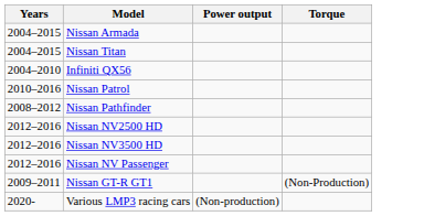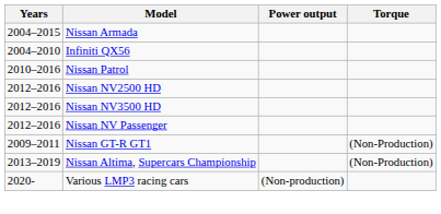 <table class="wikitable">
 <tr>
 <th>Years</th>
 <th>Model</th>
 <th>Power output</th>
 <th>Torque</th>
 </tr>
 <tr>
 <td>2004–2015</td>
 <td><a href='#'>Nissan Armada</a></td>
 <td></td>
 <td></td>
 </tr>
 <tr>
-<td>2004–2015</td>
-<td><a href='#'>Nissan Titan</a></td>
-<td></td>
-<td></td>
-</tr>
-<tr>
 <td>2004–2010</td>
 <td><a href='#'>Infiniti QX56</a></td>
 <td></td>
 <td></td>
 </tr>
 <tr>
 <td>2010–2016</td>
 <td><a href='#'>Nissan Patrol</a></td>
-<td></td>
-<td></td>
-</tr>
-<tr>
-<td>2008–2012</td>
-<td><a href='#'>Nissan Pathfinder</a></td>
 <td></td>
 <td></td>
 </tr>
 <tr>
 <td>2012–2016</td>
 <td><a href='#'>Nissan NV2500 HD</a></td>
 <td></td>
 <td></td>
 </tr>
 <tr>
 <td>2012–2016</td>
 <td><a href='#'>Nissan NV3500 HD</a></td>
 <td></td>
 <td></td>
 </tr>
 <tr>
 <td>2012–2016</td>
 <td><a href='#'>Nissan NV Passenger</a></td>
 <td></td>
 <td></td>
 </tr>
 <tr>
 <td>2009–2011</td>
 <td><a href='#'>Nissan GT-R GT1</a></td>
 <td></td>
 <td> (Non-Production)</td>
 </tr>
 <tr>
+<td>2013–2019</td>
+<td><a href='#'>Nissan Altima</a>, <a href='#'>Supercars Championship</a></td>
+<td></td>
+<td> (Non-Production)</td>
+</tr>
+<tr>
 <td>2020-</td>
 <td>Various <a href='#'>LMP3</a> racing cars</td>
 <td> (Non-production)</td>
 </tr>
 </table>
